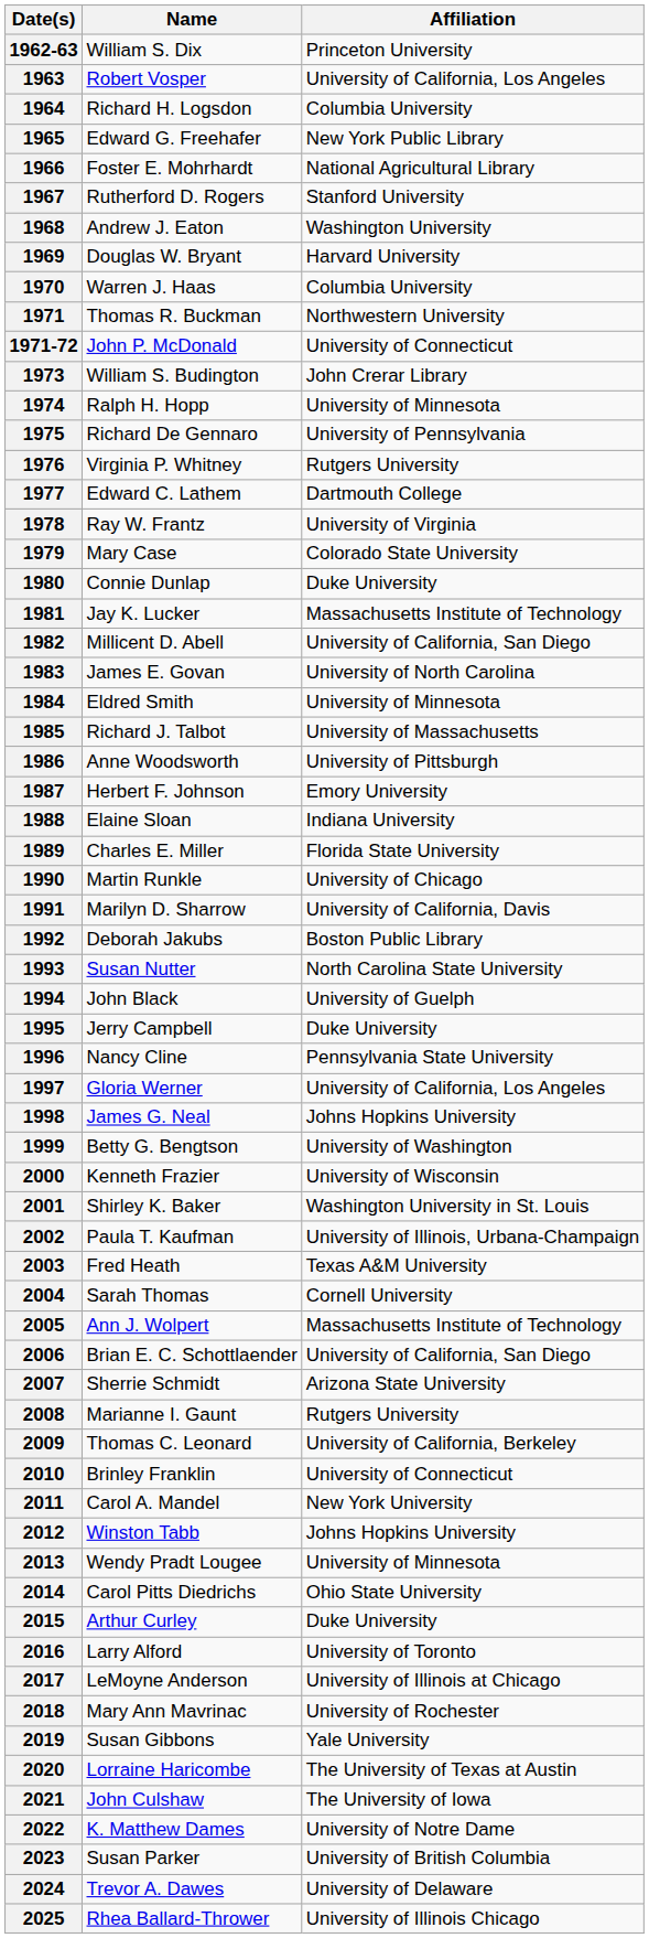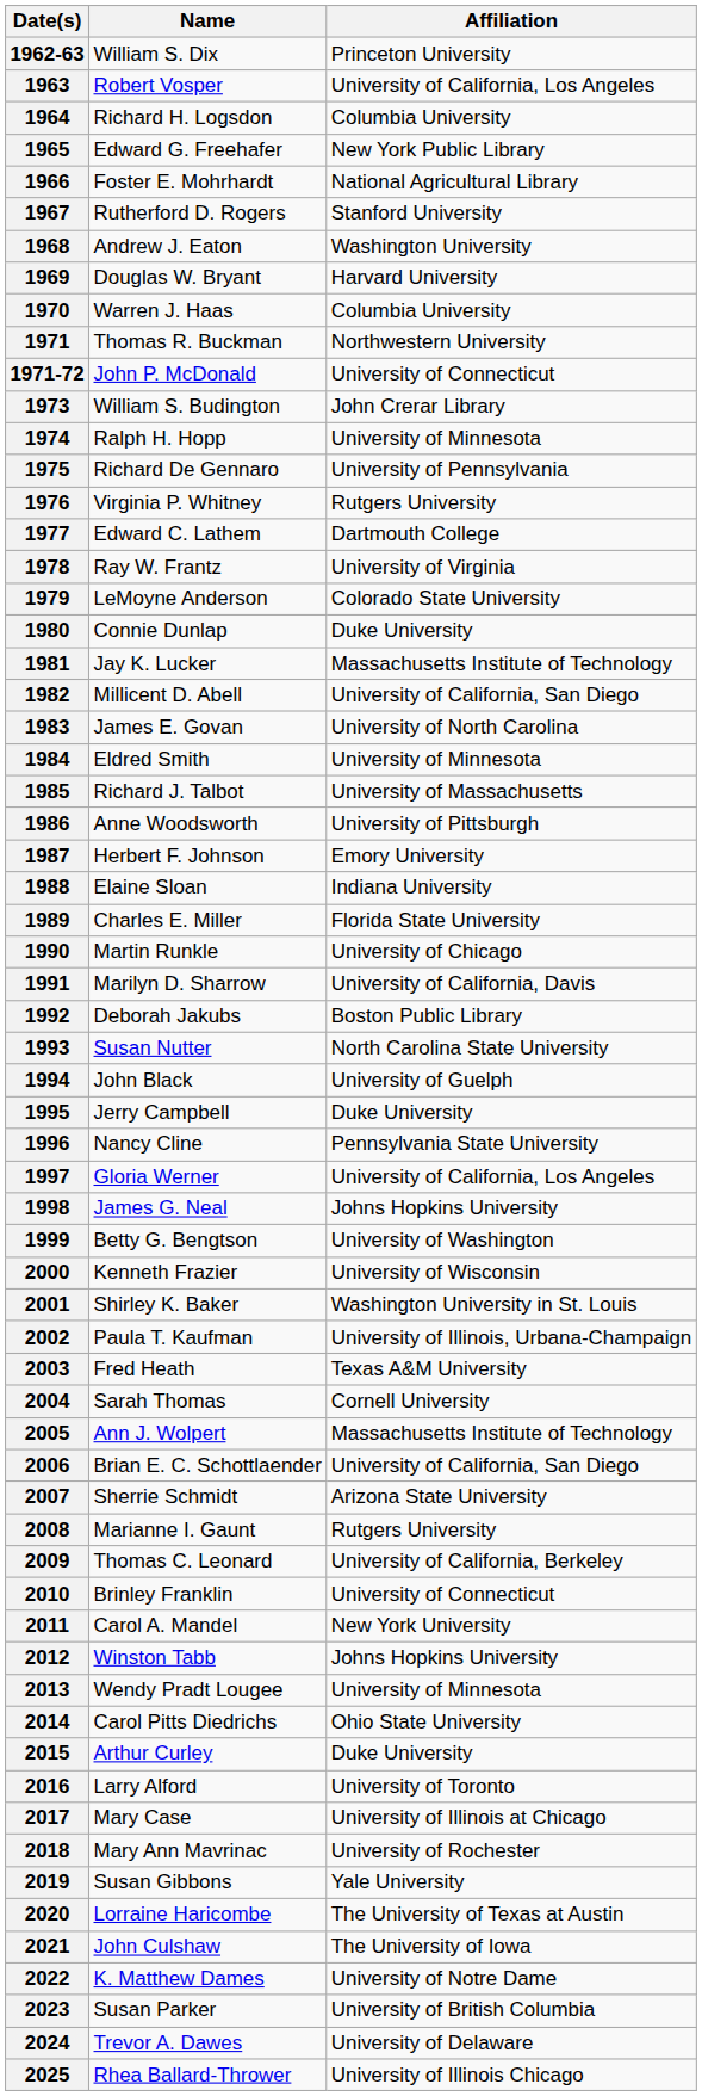 <table class="wikitable">
 <tr>
 <th scope="col">Date(s)</th>
 <th scope="col">Name</th>
 <th scope="col">Affiliation</th>
 </tr>
 <tr>
 <th scope="row">1962-63</th>
 <td>William S. Dix</td>
 <td>Princeton University</td>
 </tr>
 <tr>
 <th scope="row">1963</th>
 <td><a href='#'>Robert Vosper</a></td>
 <td>University of California, Los Angeles</td>
 </tr>
 <tr>
 <th scope="row">1964</th>
 <td>Richard H. Logsdon</td>
 <td>Columbia University</td>
 </tr>
 <tr>
 <th scope="row">1965</th>
 <td>Edward G. Freehafer</td>
 <td>New York Public Library</td>
 </tr>
 <tr>
 <th scope="row">1966</th>
 <td>Foster E. Mohrhardt</td>
 <td>National Agricultural Library</td>
 </tr>
 <tr>
 <th scope="row">1967</th>
 <td>Rutherford D. Rogers</td>
 <td>Stanford University</td>
 </tr>
 <tr>
 <th scope="row">1968</th>
 <td>Andrew J. Eaton</td>
 <td>Washington University</td>
 </tr>
 <tr>
 <th scope="row">1969</th>
 <td>Douglas W. Bryant</td>
 <td>Harvard University</td>
 </tr>
 <tr>
 <th scope="row">1970</th>
 <td>Warren J. Haas</td>
 <td>Columbia University</td>
 </tr>
 <tr>
 <th scope="row">1971</th>
 <td>Thomas R. Buckman</td>
 <td>Northwestern University</td>
 </tr>
 <tr>
 <th scope="row">1971-72</th>
 <td><a href='#'>John P. McDonald</a></td>
 <td>University of Connecticut</td>
 </tr>
 <tr>
 <th scope="row">1973</th>
 <td>William S. Budington</td>
 <td>John Crerar Library</td>
 </tr>
 <tr>
 <th scope="row">1974</th>
 <td>Ralph H. Hopp</td>
 <td>University of Minnesota</td>
 </tr>
 <tr>
 <th scope="row">1975</th>
 <td>Richard De Gennaro</td>
 <td>University of Pennsylvania</td>
 </tr>
 <tr>
 <th scope="row">1976</th>
 <td>Virginia P. Whitney</td>
 <td>Rutgers University</td>
 </tr>
 <tr>
 <th scope="row">1977</th>
 <td>Edward C. Lathem</td>
 <td>Dartmouth College</td>
 </tr>
 <tr>
 <th scope="row">1978</th>
 <td>Ray W. Frantz</td>
 <td>University of Virginia</td>
 </tr>
 <tr>
 <th scope="row">1979</th>
-<td>Mary Case</td>
+<td>LeMoyne Anderson</td>
 <td>Colorado State University</td>
 </tr>
 <tr>
 <th scope="row">1980</th>
 <td>Connie Dunlap</td>
 <td>Duke University</td>
 </tr>
 <tr>
 <th scope="row">1981</th>
 <td>Jay K. Lucker</td>
 <td>Massachusetts Institute of Technology</td>
 </tr>
 <tr>
 <th scope="row">1982</th>
 <td>Millicent D. Abell</td>
 <td>University of California, San Diego</td>
 </tr>
 <tr>
 <th scope="row">1983</th>
 <td>James E. Govan</td>
 <td>University of North Carolina</td>
 </tr>
 <tr>
 <th scope="row">1984</th>
 <td>Eldred Smith</td>
 <td>University of Minnesota</td>
 </tr>
 <tr>
 <th scope="row">1985</th>
 <td>Richard J. Talbot</td>
 <td>University of Massachusetts</td>
 </tr>
 <tr>
 <th scope="row">1986</th>
 <td>Anne Woodsworth</td>
 <td>University of Pittsburgh</td>
 </tr>
 <tr>
 <th scope="row">1987</th>
 <td>Herbert F. Johnson</td>
 <td>Emory University</td>
 </tr>
 <tr>
 <th scope="row">1988</th>
 <td>Elaine Sloan</td>
 <td>Indiana University</td>
 </tr>
 <tr>
 <th scope="row">1989</th>
 <td>Charles E. Miller</td>
 <td>Florida State University</td>
 </tr>
 <tr>
 <th scope="row">1990</th>
 <td>Martin Runkle</td>
 <td>University of Chicago</td>
 </tr>
 <tr>
 <th scope="row">1991</th>
 <td>Marilyn D. Sharrow</td>
 <td>University of California, Davis</td>
 </tr>
 <tr>
 <th scope="row">1992</th>
 <td>Deborah Jakubs</td>
 <td>Boston Public Library</td>
 </tr>
 <tr>
 <th scope="row">1993</th>
 <td><a href='#'>Susan Nutter</a></td>
 <td>North Carolina State University</td>
 </tr>
 <tr>
 <th scope="row">1994</th>
 <td>John Black</td>
 <td>University of Guelph</td>
 </tr>
 <tr>
 <th scope="row">1995</th>
 <td>Jerry Campbell</td>
 <td>Duke University</td>
 </tr>
 <tr>
 <th scope="row">1996</th>
 <td>Nancy Cline</td>
 <td>Pennsylvania State University</td>
 </tr>
 <tr>
 <th scope="row">1997</th>
 <td><a href='#'>Gloria Werner</a></td>
 <td>University of California, Los Angeles</td>
 </tr>
 <tr>
 <th scope="row">1998</th>
 <td><a href='#'>James G. Neal</a></td>
 <td>Johns Hopkins University</td>
 </tr>
 <tr>
 <th scope="row">1999</th>
 <td>Betty G. Bengtson</td>
 <td>University of Washington</td>
 </tr>
 <tr>
 <th scope="row">2000</th>
 <td>Kenneth Frazier</td>
 <td>University of Wisconsin</td>
 </tr>
 <tr>
 <th scope="row">2001</th>
 <td>Shirley K. Baker</td>
 <td>Washington University in St. Louis</td>
 </tr>
 <tr>
 <th scope="row">2002</th>
 <td>Paula T. Kaufman</td>
 <td>University of Illinois, Urbana-Champaign</td>
 </tr>
 <tr>
 <th scope="row">2003</th>
 <td>Fred Heath</td>
 <td>Texas A&M University</td>
 </tr>
 <tr>
 <th scope="row">2004</th>
 <td>Sarah Thomas</td>
 <td>Cornell University</td>
 </tr>
 <tr>
 <th scope="row">2005</th>
 <td><a href='#'>Ann J. Wolpert</a></td>
 <td>Massachusetts Institute of Technology</td>
 </tr>
 <tr>
 <th scope="row">2006</th>
 <td>Brian E. C. Schottlaender</td>
 <td>University of California, San Diego</td>
 </tr>
 <tr>
 <th scope="row">2007</th>
 <td>Sherrie Schmidt</td>
 <td>Arizona State University</td>
 </tr>
 <tr>
 <th scope="row">2008</th>
 <td>Marianne I. Gaunt</td>
 <td>Rutgers University</td>
 </tr>
 <tr>
 <th scope="row">2009</th>
 <td>Thomas C. Leonard</td>
 <td>University of California, Berkeley</td>
 </tr>
 <tr>
 <th scope="row">2010</th>
 <td>Brinley Franklin</td>
 <td>University of Connecticut</td>
 </tr>
 <tr>
 <th scope="row">2011</th>
 <td>Carol A. Mandel</td>
 <td>New York University</td>
 </tr>
 <tr>
 <th scope="row">2012</th>
 <td><a href='#'>Winston Tabb</a></td>
 <td>Johns Hopkins University</td>
 </tr>
 <tr>
 <th scope="row">2013</th>
 <td>Wendy Pradt Lougee</td>
 <td>University of Minnesota</td>
 </tr>
 <tr>
 <th scope="row">2014</th>
 <td>Carol Pitts Diedrichs</td>
 <td>Ohio State University</td>
 </tr>
 <tr>
 <th scope="row">2015</th>
 <td><a href='#'>Arthur Curley</a></td>
 <td>Duke University</td>
 </tr>
 <tr>
 <th scope="row">2016</th>
 <td>Larry Alford</td>
 <td>University of Toronto</td>
 </tr>
 <tr>
 <th scope="row">2017</th>
-<td>LeMoyne Anderson</td>
+<td>Mary Case</td>
 <td>University of Illinois at Chicago</td>
 </tr>
 <tr>
 <th scope="row">2018</th>
 <td>Mary Ann Mavrinac</td>
 <td>University of Rochester</td>
 </tr>
 <tr>
 <th scope="row">2019</th>
 <td>Susan Gibbons</td>
 <td>Yale University</td>
 </tr>
 <tr>
 <th>2020</th>
 <td><a href='#'>Lorraine Haricombe</a></td>
 <td>The University of Texas at Austin</td>
 </tr>
 <tr>
 <th>2021</th>
 <td><a href='#'>John Culshaw</a></td>
 <td>The University of Iowa</td>
 </tr>
 <tr>
 <th>2022</th>
 <td><a href='#'>K. Matthew Dames</a></td>
 <td>University of Notre Dame</td>
 </tr>
 <tr>
 <th>2023</th>
 <td>Susan Parker</td>
 <td>University of British Columbia</td>
 </tr>
 <tr>
 <th>2024</th>
 <td><a href='#'>Trevor A. Dawes</a></td>
 <td>University of Delaware</td>
 </tr>
 <tr>
 <th>2025</th>
 <td><a href='#'>Rhea Ballard-Thrower</a></td>
 <td>University of Illinois Chicago</td>
 </tr>
 </table>
